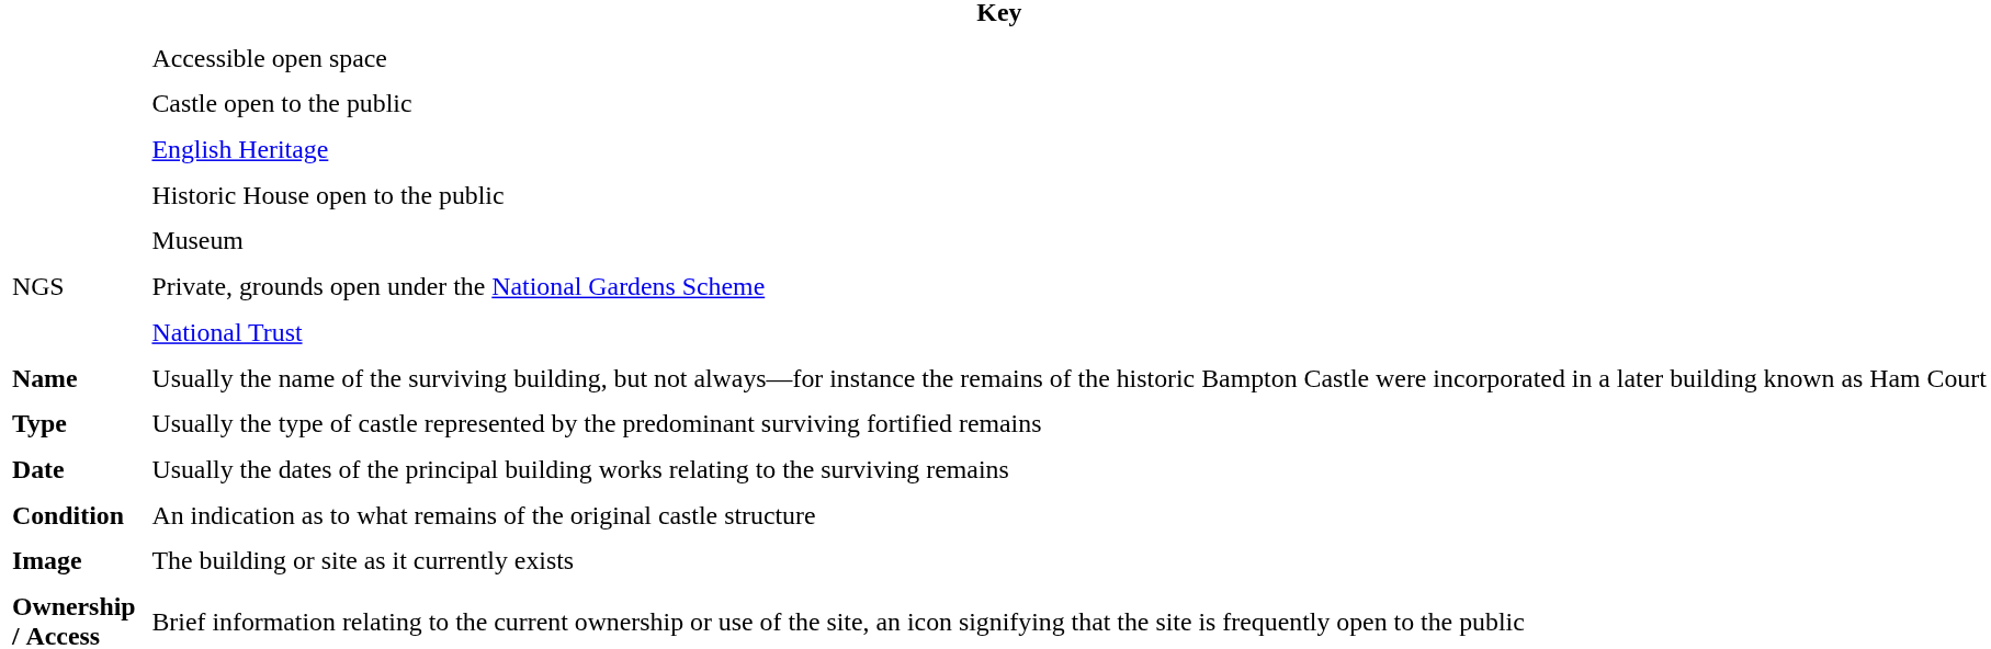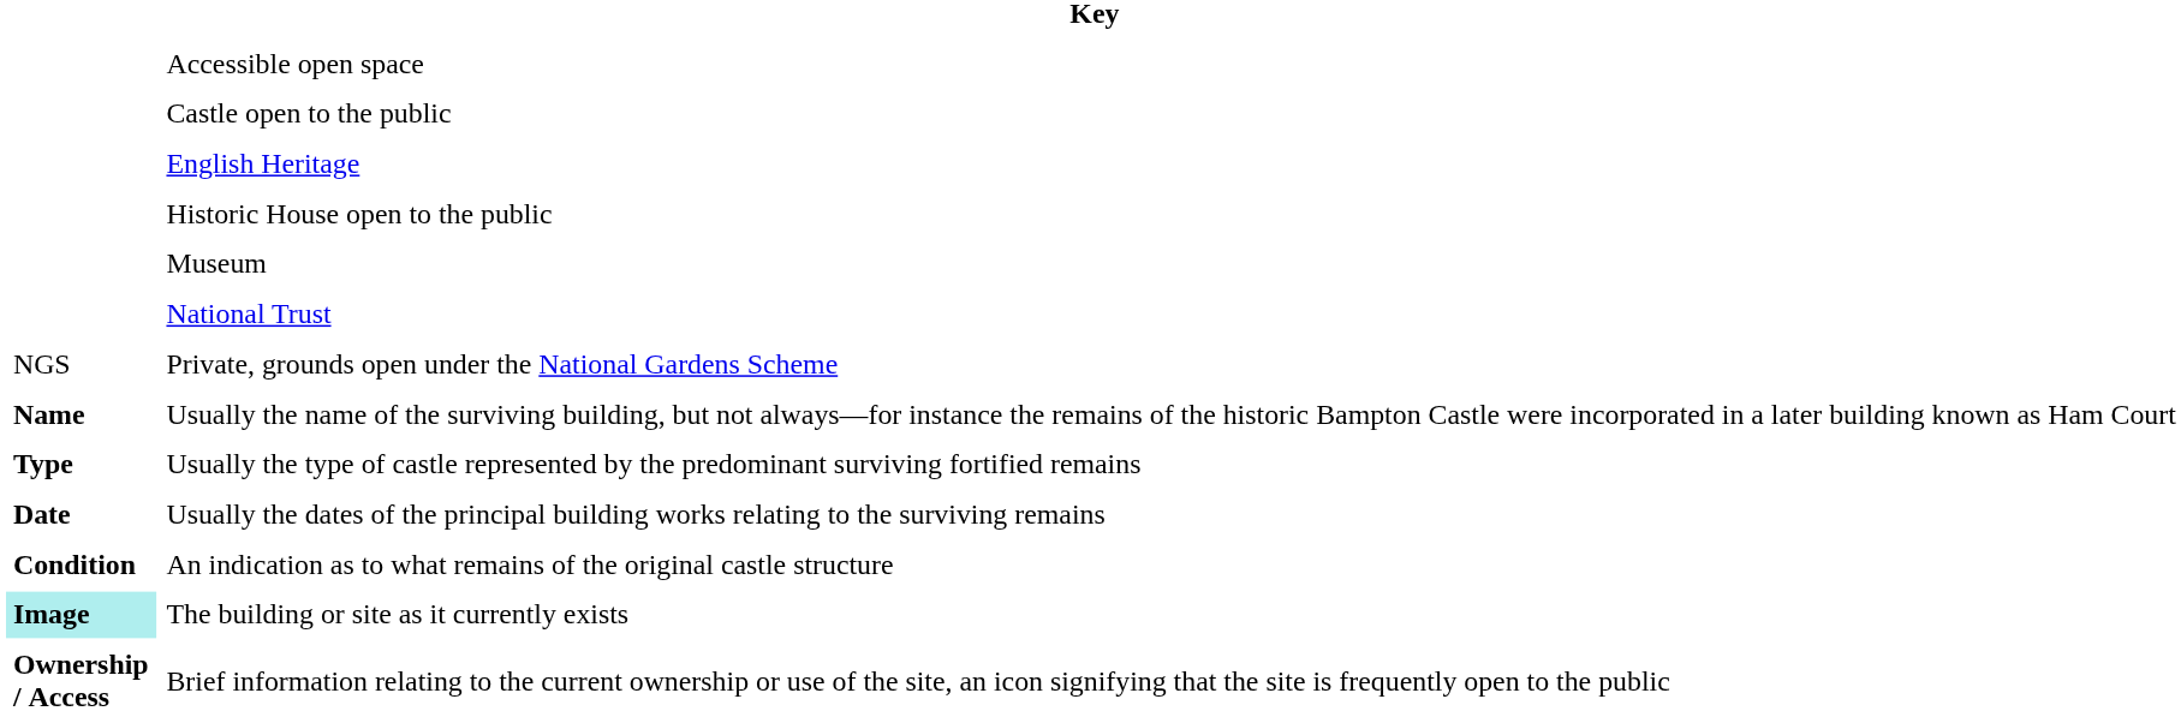 <table class="toccolours collapsible" cellpadding="4">
 <tr>
 <th colspan="2">Key</th>
 </tr>
 <tr>
 <td></td>
 <td>Accessible open space</td>
 </tr>
 <tr>
 <td></td>
 <td>Castle open to the public</td>
 </tr>
 <tr>
 <td></td>
 <td><a href='#'>English Heritage</a></td>
 </tr>
 <tr>
 <td></td>
 <td>Historic House open to the public</td>
 </tr>
 <tr>
 <td></td>
 <td>Museum</td>
 </tr>
 <tr>
+<td></td>
+<td><a href='#'>National Trust</a></td>
+</tr>
+<tr>
 <td>NGS</td>
 <td>Private, grounds open under the <a href='#'>National Gardens Scheme</a></td>
-</tr>
-<tr>
-<td></td>
-<td><a href='#'>National Trust</a></td>
 </tr>
 <tr>
 <td><strong>Name</strong></td>
 <td>Usually the name of the surviving building, but not always—for instance the remains of the historic Bampton Castle were incorporated in a later building known as Ham Court</td>
 </tr>
 <tr>
 <td><strong>Type</strong></td>
 <td>Usually the type of castle represented by the predominant surviving fortified remains</td>
 </tr>
 <tr>
 <td><strong>Date</strong></td>
 <td>Usually the dates of the principal building works relating to the surviving remains</td>
 </tr>
 <tr>
 <td><strong>Condition</strong></td>
 <td>An indication as to what remains of the original castle structure</td>
 </tr>
 <tr>
-<td><strong>Image</strong></td>
+<td style="background: paleturquoise;"><strong>Image</strong></td>
 <td>The building or site as it currently exists</td>
 </tr>
 <tr>
 <td><strong>Ownership</strong><br><strong>/ Access</strong></td>
 <td>Brief information relating to the current ownership or use of the site, an icon signifying that the site is frequently open to the public</td>
 </tr>
 </table>
